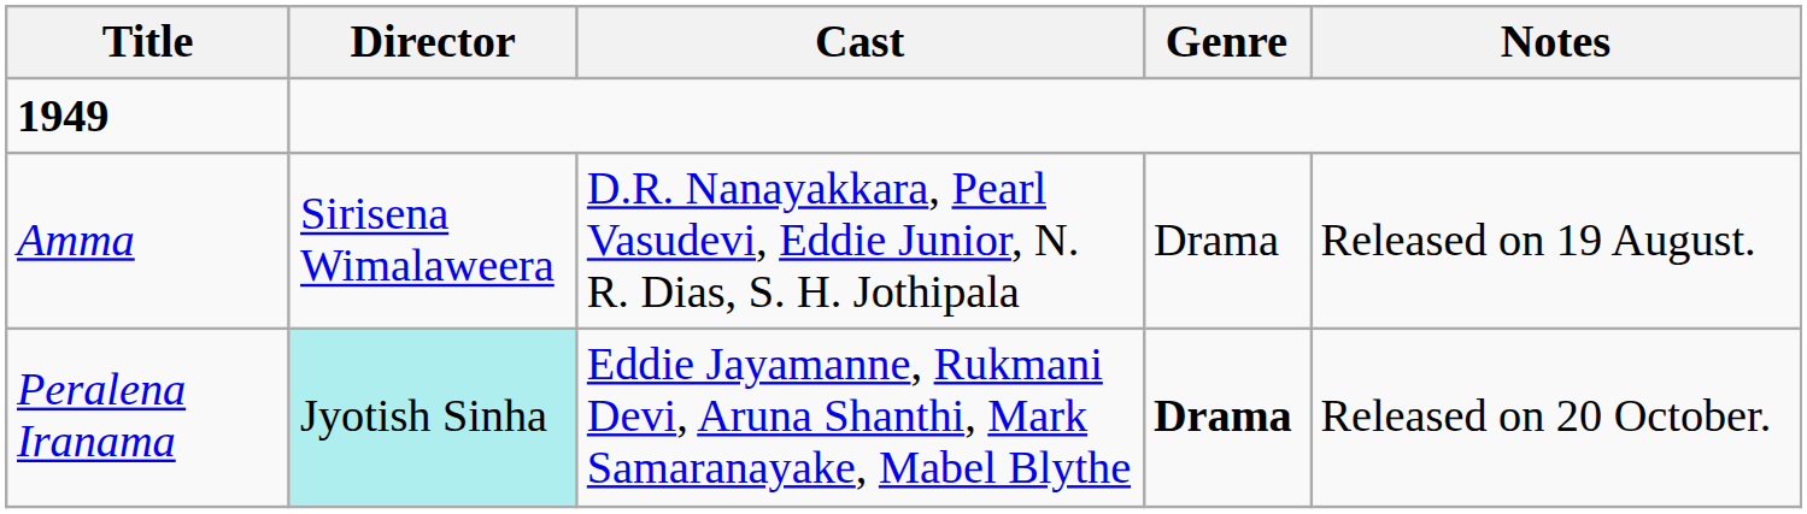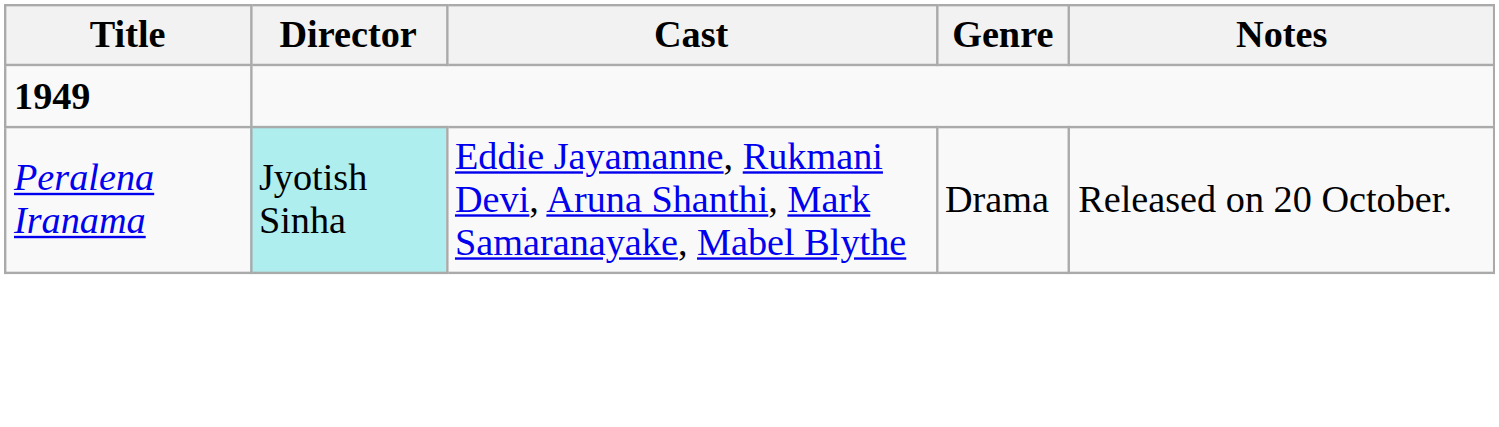 <table class="wikitable" width= "100%">
 <tr>
 <th width=15%>Title</th>
 <th width=12%>Director</th>
 <th width=30%>Cast</th>
 <th width=8%>Genre</th>
 <th width=26%>Notes</th>
 </tr>
 <tr>
 <td><strong>1949</strong></td>
 </tr>
 <tr>
-<td><em><a href='#'>Amma</a></em></td>
-<td><a href='#'>Sirisena Wimalaweera</a></td>
-<td><a href='#'>D.R. Nanayakkara</a>, <a href='#'>Pearl Vasudevi</a>, <a href='#'>Eddie Junior</a>, N. R. Dias, S. H. Jothipala</td>
-<td>Drama</td>
-<td>Released on 19 August.</td>
-</tr>
-<tr>
 <td><em><a href='#'>Peralena Iranama</a></em></td>
 <td style="background: paleturquoise;">Jyotish Sinha</td>
 <td><a href='#'>Eddie Jayamanne</a>, <a href='#'>Rukmani Devi</a>, <a href='#'>Aruna Shanthi</a>, <a href='#'>Mark Samaranayake</a>, <a href='#'>Mabel Blythe</a></td>
-<td><strong>Drama</strong></td>
+<td>Drama</td>
 <td>Released on 20 October.</td>
 </tr>
 </table>
